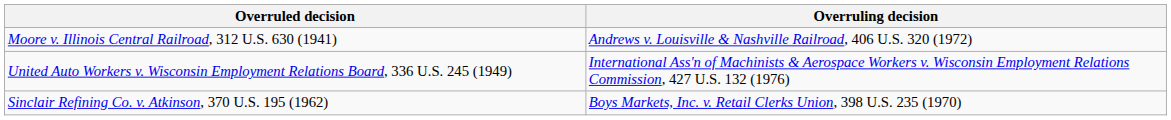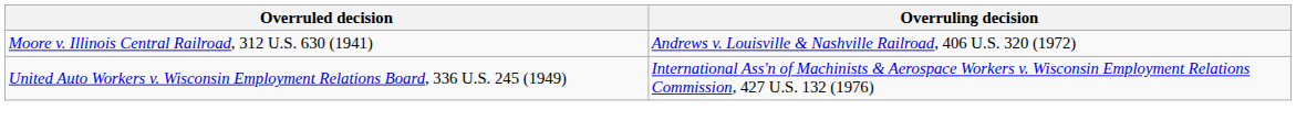 <table class="wikitable sortable collapsible" style="width:100%">
 <tr>
 <th width="50%">Overruled decision</th>
 <th width="50%">Overruling decision</th>
 </tr>
 <tr valign="top">
 <td><em><a href='#'>Moore v. Illinois Central Railroad</a></em>, 312 U.S. 630 (1941)</td>
 <td><em><a href='#'>Andrews v. Louisville & Nashville Railroad</a></em>, 406 U.S. 320 (1972)</td>
 </tr>
 <tr>
 <td><em><a href='#'>United Auto Workers v. Wisconsin Employment Relations Board</a></em>, 336 U.S. 245 (1949)</td>
 <td><em><a href='#'>International Ass'n of Machinists & Aerospace Workers v. Wisconsin Employment Relations Commission</a></em>, 427 U.S. 132 (1976)</td>
 </tr>
-<tr>
-<td><em><a href='#'>Sinclair Refining Co. v. Atkinson</a></em>, 370 U.S. 195 (1962)</td>
-<td><em><a href='#'>Boys Markets, Inc. v. Retail Clerks Union</a></em>, 398 U.S. 235 (1970)</td>
-</tr>
 </table>
